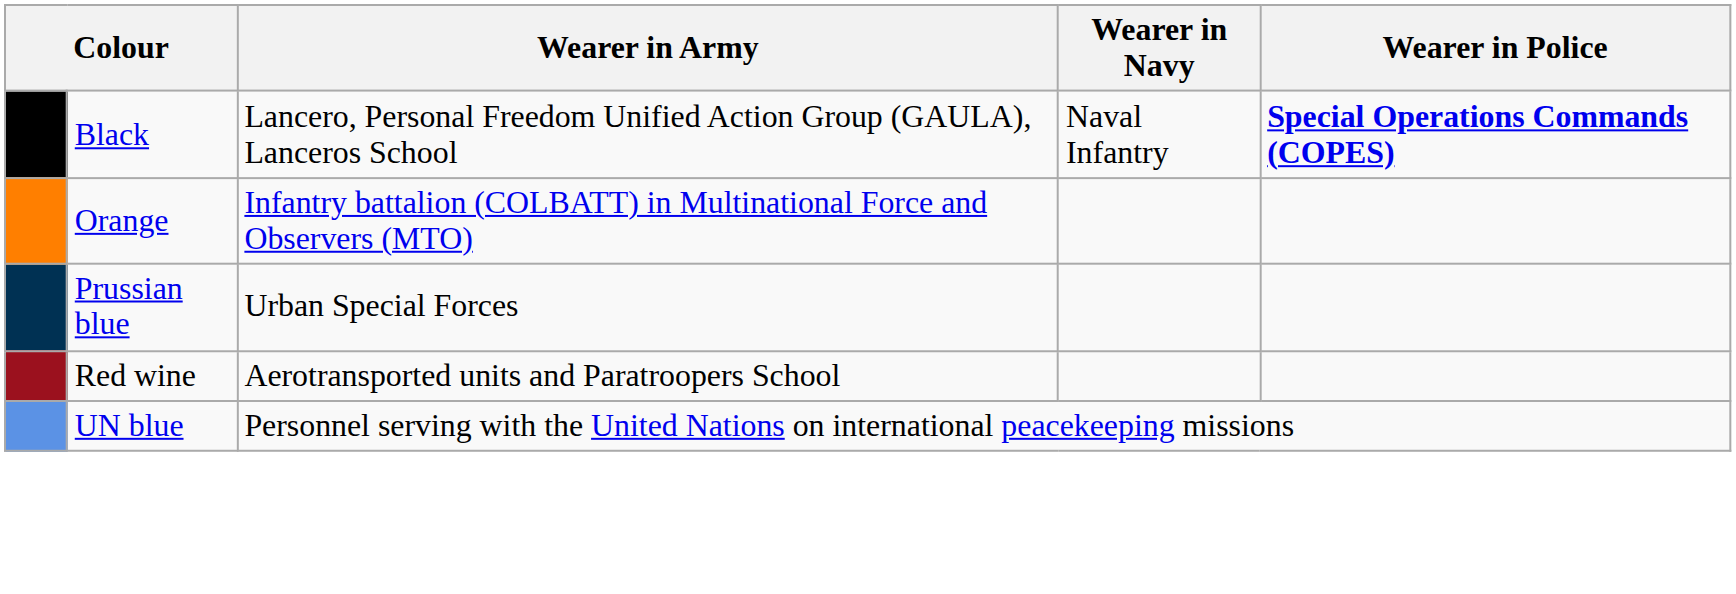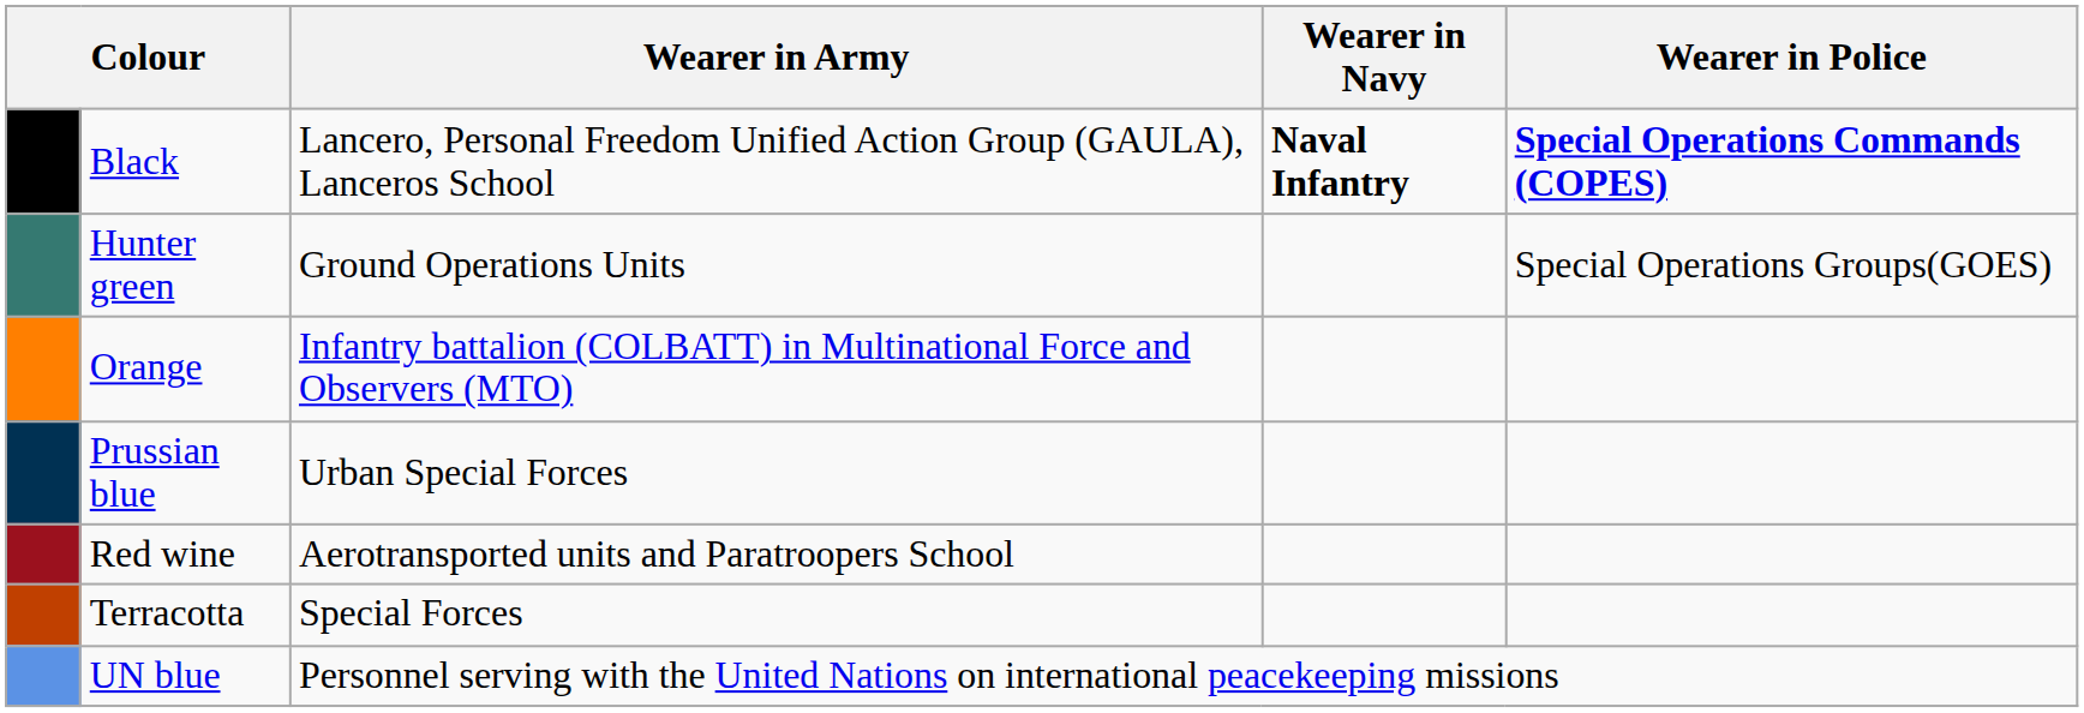 <table class="wikitable">
 <tr>
 <th colspan="2">Colour</th>
 <th>Wearer in Army</th>
 <th>Wearer in Navy</th>
 <th>Wearer in Police</th>
 </tr>
 <tr>
 <td style="background:black">      </td>
 <td><a href='#'>Black</a></td>
 <td>Lancero, Personal Freedom Unified Action Group (GAULA), Lanceros School</td>
-<td>Naval Infantry</td>
+<td><strong>Naval Infantry</strong></td>
 <td><strong><a href='#'>Special Operations Commands (COPES)</a></strong></td>
+</tr>
+<tr>
+<td style="background:#357971"></td>
+<td><a href='#'>Hunter green</a></td>
+<td>Ground Operations Units</td>
+<td></td>
+<td>Special Operations Groups(GOES)</td>
 </tr>
 <tr>
 <td style="background:#FF7F00"></td>
 <td><a href='#'>Orange</a></td>
 <td><a href='#'>Infantry battalion (COLBATT) in Multinational Force and Observers (MTO)</a></td>
 <td></td>
 <td></td>
 </tr>
 <tr>
 <td style="background:#003153"></td>
 <td><a href='#'>Prussian blue</a></td>
 <td>Urban Special Forces</td>
 <td></td>
 <td></td>
 </tr>
 <tr>
 <td style="background:#9B111E"></td>
 <td>Red wine</td>
 <td>Aerotransported units and Paratroopers School</td>
 <td></td>
 <td></td>
 </tr>
 <tr>
+<td style="background:#C04000"></td>
+<td>Terracotta</td>
+<td>Special Forces</td>
+<td></td>
+<td></td>
+</tr>
+<tr>
 <td style="background:#5B92E5;"></td>
 <td><a href='#'>UN blue</a></td>
 <td colspan="3">Personnel serving with the <a href='#'>United Nations</a> on international <a href='#'>peacekeeping</a> missions</td>
 </tr>
 </table>
